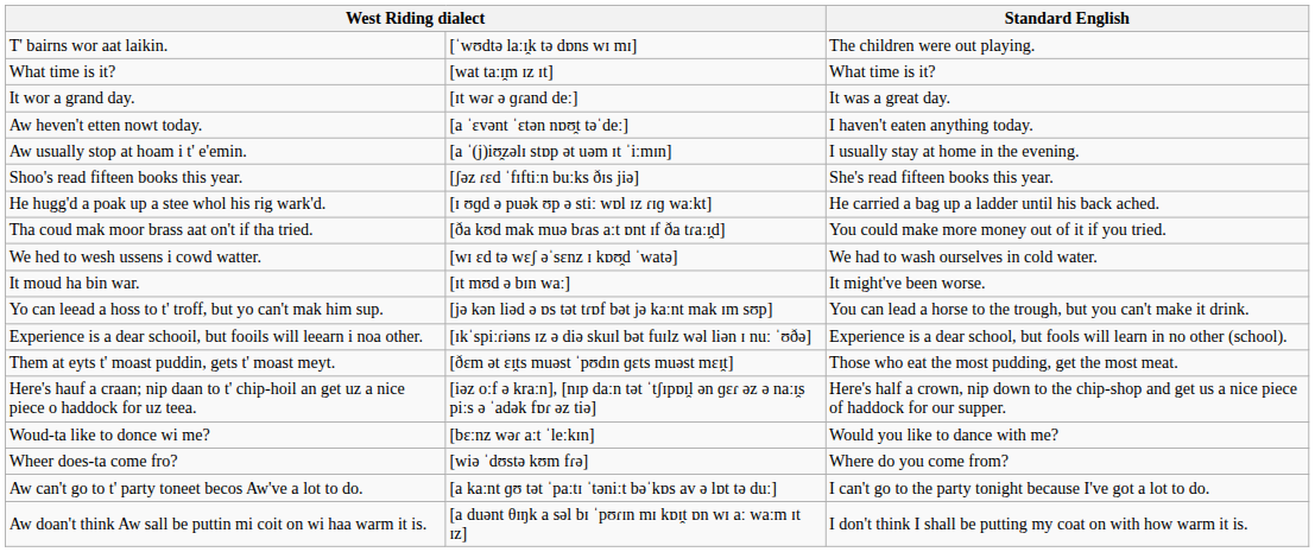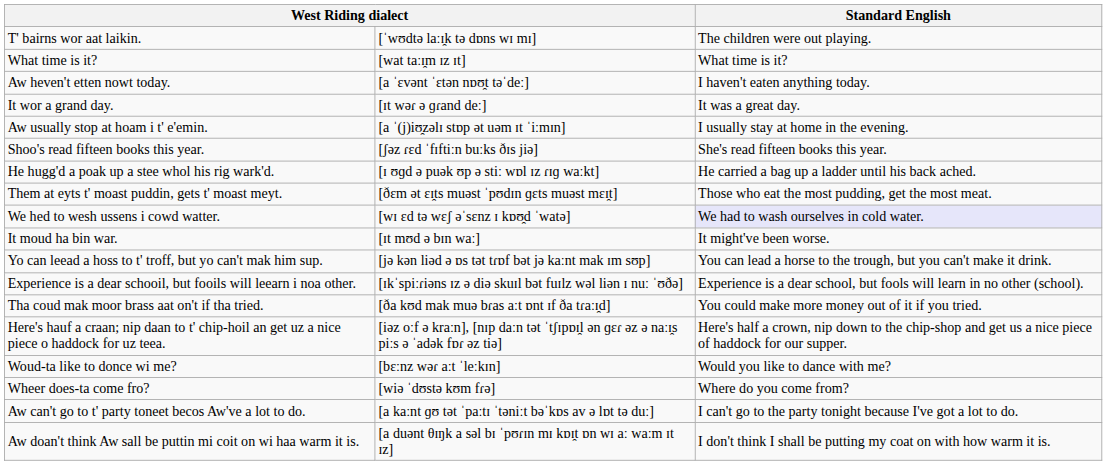 <table class="wikitable">
 <tr>
 <th colspan=2>West Riding dialect</th>
 <th>Standard English</th>
 </tr>
 <tr>
 <td>T' bairns wor aat laikin.</td>
 <td>[ˈwʊdtə laːɪ̯k tə dɒns wɪ mɪ]</td>
 <td>The children were out playing.</td>
 </tr>
 <tr>
 <td>What time is it?</td>
 <td>[wat taːɪ̯m ɪz ɪt]</td>
 <td>What time is it?</td>
 </tr>
 <tr>
+<td>Aw heven't etten nowt today.</td>
+<td>[a ˈɛvənt ˈɛtən nɒʊ̯t təˈdeː]</td>
+<td>I haven't eaten anything today.</td>
+</tr>
+<tr>
 <td>It wor a grand day.</td>
 <td>[ɪt wəɾ ə ɡɾand deː]</td>
 <td>It was a great day.</td>
-</tr>
-<tr>
-<td>Aw heven't etten nowt today.</td>
-<td>[a ˈɛvənt ˈɛtən nɒʊ̯t təˈdeː]</td>
-<td>I haven't eaten anything today.</td>
 </tr>
 <tr>
 <td>Aw usually stop at hoam i t' e'emin.</td>
 <td>[a ˈ(j)iʊ̯zəlɪ stɒp ət uəm ɪt ˈiːmɪn]</td>
 <td>I usually stay at home in the evening.</td>
 </tr>
 <tr>
 <td>Shoo's read fifteen books this year.</td>
 <td>[ʃəz ɾɛd ˈfɪftiːn buːks ðɪs jiə]</td>
 <td>She's read fifteen books this year.</td>
 </tr>
 <tr>
 <td>He hugg'd a poak up a stee whol his rig wark'd.</td>
 <td>[ɪ ʊɡd ə puək ʊp ə stiː wɒl ɪz ɾɪɡ waːkt]</td>
 <td>He carried a bag up a ladder until his back ached.</td>
 </tr>
 <tr>
-<td>Tha coud mak moor brass aat on't if tha tried.</td>
-<td>[ða kʊd mak muə bɾas aːt ɒnt ɪf ða tɾaːɪ̯d]</td>
-<td>You could make more money out of it if you tried.</td>
+<td>Them at eyts t' moast puddin, gets t' moast meyt.</td>
+<td>[ðɛm ət ɛɪ̯ts muəst ˈpʊdɪn ɡɛts muəst mɛɪ̯t]</td>
+<td>Those who eat the most pudding, get the most meat.</td>
 </tr>
 <tr>
 <td>We hed to wesh ussens i cowd watter.</td>
 <td>[wɪ ɛd tə wɛʃ əˈsɛnz ɪ kɒʊ̯d ˈwatə]</td>
-<td>We had to wash ourselves in cold water.</td>
+<td style="background: lavender;">We had to wash ourselves in cold water.</td>
 </tr>
 <tr>
 <td>It moud ha bin war.</td>
 <td>[ɪt mʊd ə bɪn waː]</td>
 <td>It might've been worse.</td>
 </tr>
 <tr>
 <td>Yo can leead a hoss to t' troff, but yo can't mak him sup.</td>
 <td>[jə kən liəd ə ɒs tət tɾɒf bət jə kaːnt mak ɪm sʊp]</td>
 <td>You can lead a horse to the trough, but you can't make it drink.</td>
 </tr>
 <tr>
 <td>Experience is a dear schooil, but fooils will leearn i noa other.</td>
 <td>[ɪkˈspiːɾiəns ɪz ə diə skuɪl bət fuɪlz wəl liən ɪ nuː ˈʊðə]</td>
 <td>Experience is a dear school, but fools will learn in no other (school).</td>
 </tr>
 <tr>
-<td>Them at eyts t' moast puddin, gets t' moast meyt.</td>
-<td>[ðɛm ət ɛɪ̯ts muəst ˈpʊdɪn ɡɛts muəst mɛɪ̯t]</td>
-<td>Those who eat the most pudding, get the most meat.</td>
+<td>Tha coud mak moor brass aat on't if tha tried.</td>
+<td>[ða kʊd mak muə bɾas aːt ɒnt ɪf ða tɾaːɪ̯d]</td>
+<td>You could make more money out of it if you tried.</td>
 </tr>
 <tr>
 <td>Here's hauf a craan; nip daan to t' chip-hoil an get uz a nice piece o haddock for uz teea.</td>
 <td>[iəz oːf ə kraːn], [nɪp daːn tət ˈtʃɪpɒɪ̯l ən ɡɛɾ əz ə naːɪ̯s piːs ə ˈadək fɒɾ əz tiə]</td>
 <td>Here's half a crown, nip down to the chip-shop and get us a nice piece of haddock for our supper.</td>
 </tr>
 <tr>
 <td>Woud-ta like to donce wi me?</td>
 <td>[bɛːnz wəɾ aːt ˈleːkɪn]</td>
 <td>Would you like to dance with me?</td>
 </tr>
 <tr>
 <td>Wheer does-ta come fro?</td>
 <td>[wiə ˈdʊstə kʊm fɾə]</td>
 <td>Where do you come from?</td>
 </tr>
 <tr>
 <td>Aw can't go to t' party toneet becos Aw've a lot to do.</td>
 <td>[a kaːnt ɡʊ tət ˈpaːtɪ ˈtəniːt bəˈkɒs av ə lɒt tə duː]</td>
 <td>I can't go to the party tonight because I've got a lot to do.</td>
 </tr>
 <tr>
 <td>Aw doan't think Aw sall be puttin mi coit on wi haa warm it is.</td>
 <td>[a duənt θɪŋk a səl bɪ ˈpʊɾɪn mɪ kɒɪ̯t ɒn wɪ aː waːm ɪt ɪz]</td>
 <td>I don't think I shall be putting my coat on with how warm it is.</td>
 </tr>
 </table>
